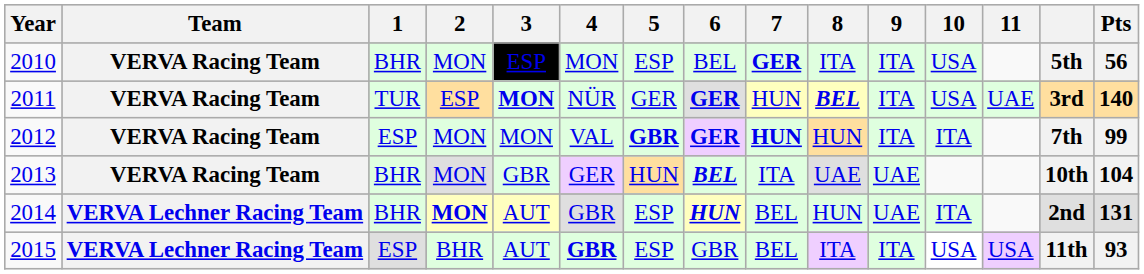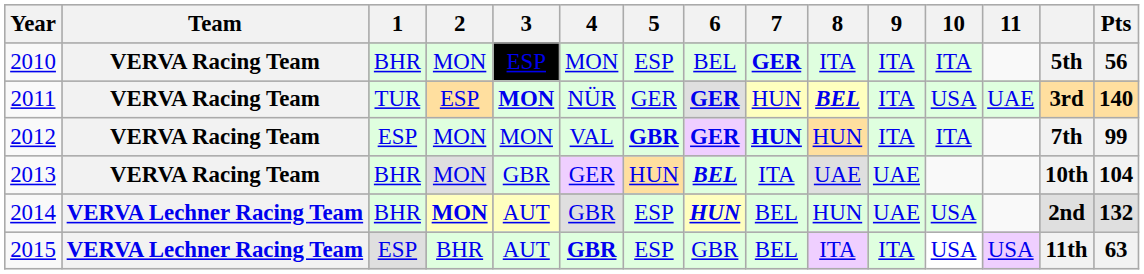 <table class="wikitable" style="text-align:center; font-size:90%">
 <tr>
 <th>Year</th>
 <th>Team</th>
 <th>1</th>
 <th>2</th>
 <th>3</th>
 <th>4</th>
 <th>5</th>
 <th>6</th>
 <th>7</th>
 <th>8</th>
 <th>9</th>
 <th>10</th>
 <th>11</th>
 <th></th>
 <th>Pts</th>
 </tr>
 <tr>
 <td><a href='#'>2010</a></td>
 <th>VERVA Racing Team</th>
 <td style="background:#DFFFDF;"><a href='#'>BHR</a><br></td>
 <td style="background:#DFFFDF;"><a href='#'>MON</a><br></td>
 <td style="background:#000000; color:#ffffff"><a href='#'><span>ESP</span></a><br></td>
 <td style="background:#DFFFDF;"><a href='#'>MON</a><br></td>
 <td style="background:#DFFFDF;"><a href='#'>ESP</a><br></td>
 <td style="background:#DFFFDF;"><a href='#'>BEL</a><br></td>
 <td style="background:#DFFFDF;"><strong><a href='#'>GER</a><br></strong></td>
 <td style="background:#DFFFDF;"><a href='#'>ITA</a><br></td>
 <td style="background:#DFFFDF;"><a href='#'>ITA</a><br></td>
-<td style="background:#DFFFDF;"><a href='#'>USA</a><br></td>
+<td style="background:#DFFFDF;"><a href='#'>ITA</a><br></td>
 <td></td>
 <th>5th</th>
 <th>56</th>
 </tr>
 <tr>
 <td><a href='#'>2011</a></td>
 <th>VERVA Racing Team</th>
 <td style="background:#DFFFDF;"><a href='#'>TUR</a><br></td>
 <td style="background:#FFDF9F;"><a href='#'>ESP</a><br></td>
 <td style="background:#DFFFDF;"><strong><a href='#'>MON</a><br></strong></td>
 <td style="background:#DFFFDF;"><a href='#'>NÜR</a><br></td>
 <td style="background:#DFFFDF;"><a href='#'>GER</a><br></td>
 <td style="background:#DFDFDF;"><strong><a href='#'>GER</a></strong><br></td>
 <td style="background:#FFFFBF;"><a href='#'>HUN</a><br></td>
 <td style="background:#FFFFBF;"><strong><em><a href='#'>BEL</a></em></strong><br></td>
 <td style="background:#DFFFDF;"><a href='#'>ITA</a><br></td>
 <td style="background:#DFFFDF;"><a href='#'>USA</a><br></td>
 <td style="background:#DFFFDF;"><a href='#'>UAE</a><br></td>
 <td style="background:#FFDF9F;"><strong>3rd</strong></td>
 <td style="background:#FFDF9F;"><strong>140</strong></td>
 </tr>
 <tr>
 <td><a href='#'>2012</a></td>
 <th>VERVA Racing Team</th>
 <td style="background:#DFFFDF;"><a href='#'>ESP</a><br></td>
 <td style="background:#DFFFDF;"><a href='#'>MON</a><br></td>
 <td style="background:#DFFFDF;"><a href='#'>MON</a><br></td>
 <td style="background:#DFFFDF;"><a href='#'>VAL</a><br></td>
 <td style="background:#DFFFDF;"><strong><a href='#'>GBR</a></strong><br></td>
 <td style="background:#EFCFFF;"><strong><a href='#'>GER</a><br></strong></td>
 <td style="background:#DFFFDF;"><strong><a href='#'>HUN</a><br></strong></td>
 <td style="background:#FFDF9F;"><a href='#'>HUN</a><br></td>
 <td style="background:#DFFFDF;"><a href='#'>ITA</a><br></td>
 <td style="background:#DFFFDF;"><a href='#'>ITA</a><br></td>
 <td></td>
 <th>7th</th>
 <th>99</th>
 </tr>
 <tr>
 <td><a href='#'>2013</a></td>
 <th>VERVA Racing Team</th>
 <td style="background:#DFFFDF;"><a href='#'>BHR</a><br></td>
 <td style="background:#DFDFDF;"><a href='#'>MON</a><br></td>
 <td style="background:#DFFFDF;"><a href='#'>GBR</a><br></td>
 <td style="background:#EFCFFF;"><a href='#'>GER</a><br></td>
 <td style="background:#FFDF9F;"><a href='#'>HUN</a><br></td>
 <td style="background:#DFFFDF;"><strong><em><a href='#'>BEL</a></em></strong><br></td>
 <td style="background:#DFFFDF;"><a href='#'>ITA</a><br></td>
 <td style="background:#DFDFDF;"><a href='#'>UAE</a><br></td>
 <td style="background:#DFFFDF;"><a href='#'>UAE</a><br></td>
 <td></td>
 <td></td>
 <th>10th</th>
 <th>104</th>
 </tr>
 <tr>
 <td><a href='#'>2014</a></td>
 <th><a href='#'>VERVA Lechner Racing Team</a></th>
 <td style="background:#DFFFDF;"><a href='#'>BHR</a><br></td>
 <td style="background:#FFFFBF;"><strong><a href='#'>MON</a></strong><br></td>
 <td style="background:#FFFFBF;"><a href='#'>AUT</a><br></td>
 <td style="background:#DFDFDF;"><a href='#'>GBR</a><br></td>
 <td style="background:#DFFFDF;"><a href='#'>ESP</a><br></td>
 <td style="background:#FFFFBF;"><strong><em><a href='#'>HUN</a></em></strong><br></td>
 <td style="background:#DFFFDF;"><a href='#'>BEL</a><br></td>
 <td style="background:#DFFFDF;"><a href='#'>HUN</a><br></td>
 <td style="background:#DFFFDF;"><a href='#'>UAE</a><br></td>
-<td style="background:#DFFFDF;"><a href='#'>ITA</a><br></td>
+<td style="background:#DFFFDF;"><a href='#'>USA</a><br></td>
 <td></td>
 <td style="background:#DFDFDF;"><strong>2nd</strong></td>
-<td style="background:#DFDFDF;"><strong>131</strong></td>
+<td style="background:#DFDFDF;"><strong>132</strong></td>
 </tr>
 <tr>
 <td><a href='#'>2015</a></td>
 <th><a href='#'>VERVA Lechner Racing Team</a></th>
 <td style="background:#DFDFDF;"><a href='#'>ESP</a><br></td>
 <td style="background:#DFFFDF;"><a href='#'>BHR</a><br></td>
 <td style="background:#DFFFDF;"><a href='#'>AUT</a><br></td>
 <td style="background:#DFFFDF;"><strong><a href='#'>GBR</a><br></strong></td>
 <td style="background:#DFFFDF;"><a href='#'>ESP</a><br></td>
 <td style="background:#DFFFDF;"><a href='#'>GBR</a><br></td>
 <td style="background:#DFFFDF;"><a href='#'>BEL</a><br></td>
 <td style="background:#EFCFFF;"><a href='#'>ITA</a><br></td>
 <td style="background:#DFFFDF;"><a href='#'>ITA</a><br></td>
 <td style="background:#FFFFFF;"><a href='#'>USA</a><br></td>
 <td style="background:#EFCFFF;"><a href='#'>USA</a><br></td>
 <th>11th</th>
-<th>93</th>
+<th>63</th>
 </tr>
 </table>
